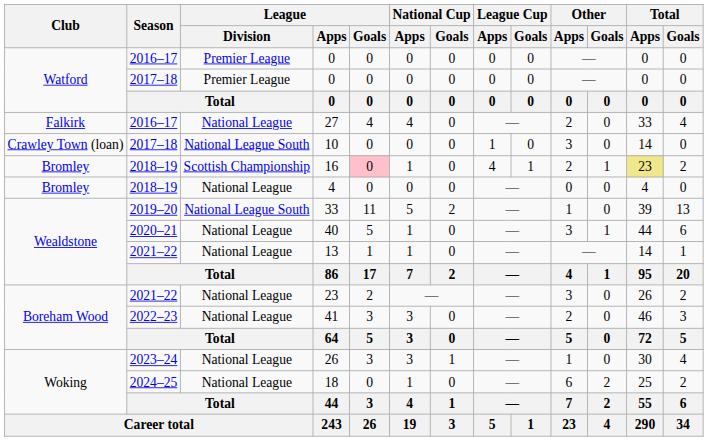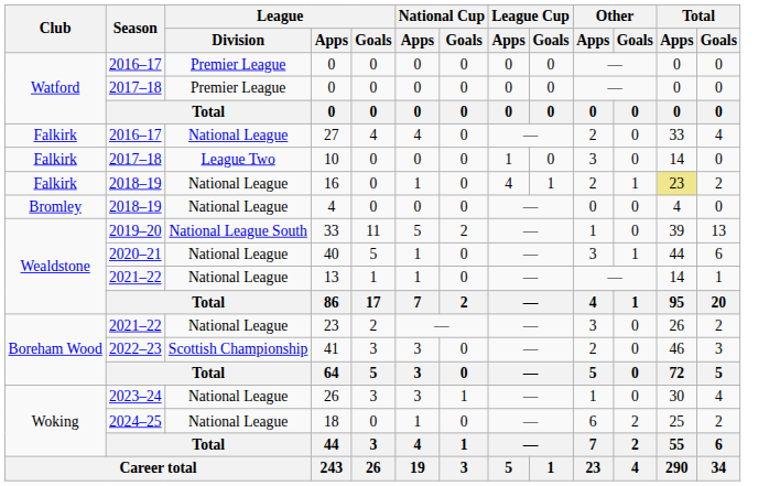 <table class="wikitable" style="text-align:center">
 <tr>
 <th rowspan="2">Club</th>
 <th rowspan="2">Season</th>
 <th colspan="3">League</th>
 <th colspan="2">National Cup</th>
 <th colspan="2">League Cup</th>
 <th colspan="2">Other</th>
 <th colspan="2">Total</th>
 </tr>
 <tr>
 <th>Division</th>
 <th>Apps</th>
 <th>Goals</th>
 <th>Apps</th>
 <th>Goals</th>
 <th>Apps</th>
 <th>Goals</th>
 <th>Apps</th>
 <th>Goals</th>
 <th>Apps</th>
 <th>Goals</th>
 </tr>
 <tr>
 <td rowspan="3"><a href='#'>Watford</a></td>
 <td><a href='#'>2016–17</a></td>
 <td><a href='#'>Premier League</a></td>
 <td>0</td>
 <td>0</td>
 <td>0</td>
 <td>0</td>
 <td>0</td>
 <td>0</td>
 <td colspan="2">—</td>
 <td>0</td>
 <td>0</td>
 </tr>
 <tr>
 <td><a href='#'>2017–18</a></td>
 <td>Premier League</td>
 <td>0</td>
 <td>0</td>
 <td>0</td>
 <td>0</td>
 <td>0</td>
 <td>0</td>
 <td colspan="2">—</td>
 <td>0</td>
 <td>0</td>
 </tr>
 <tr>
 <th colspan="2">Total</th>
 <th>0</th>
 <th>0</th>
 <th>0</th>
 <th>0</th>
 <th>0</th>
 <th>0</th>
 <th>0</th>
 <th>0</th>
 <th>0</th>
 <th>0</th>
 </tr>
 <tr>
 <td><a href='#'>Falkirk</a></td>
 <td><a href='#'>2016–17</a></td>
 <td><a href='#'>National League</a></td>
 <td>27</td>
 <td>4</td>
 <td>4</td>
 <td>0</td>
 <td colspan="2">—</td>
 <td>2</td>
 <td>0</td>
 <td>33</td>
 <td>4</td>
 </tr>
 <tr>
-<td><a href='#'>Crawley Town</a> (loan)</td>
+<td><a href='#'>Falkirk</a></td>
 <td><a href='#'>2017–18</a></td>
-<td><a href='#'>National League South</a></td>
+<td><a href='#'>League Two</a></td>
 <td>10</td>
 <td>0</td>
 <td>0</td>
 <td>0</td>
 <td>1</td>
 <td>0</td>
 <td>3</td>
 <td>0</td>
 <td>14</td>
 <td>0</td>
 </tr>
 <tr>
-<td><a href='#'>Bromley</a></td>
+<td><a href='#'>Falkirk</a></td>
 <td><a href='#'>2018–19</a></td>
-<td><a href='#'>Scottish Championship</a></td>
+<td>National League</td>
 <td>16</td>
-<td style="background: pink;">0</td>
+<td>0</td>
 <td>1</td>
 <td>0</td>
 <td>4</td>
 <td>1</td>
 <td>2</td>
 <td>1</td>
 <td style="background: khaki;">23</td>
 <td>2</td>
 </tr>
 <tr>
 <td><a href='#'>Bromley</a></td>
 <td><a href='#'>2018–19</a></td>
 <td>National League</td>
 <td>4</td>
 <td>0</td>
 <td>0</td>
 <td>0</td>
 <td colspan="2">—</td>
 <td>0</td>
 <td>0</td>
 <td>4</td>
 <td>0</td>
 </tr>
 <tr>
 <td rowspan="4"><a href='#'>Wealdstone</a></td>
 <td><a href='#'>2019–20</a></td>
 <td><a href='#'>National League South</a></td>
 <td>33</td>
 <td>11</td>
 <td>5</td>
 <td>2</td>
 <td colspan="2">—</td>
 <td>1</td>
 <td>0</td>
 <td>39</td>
 <td>13</td>
 </tr>
 <tr>
 <td><a href='#'>2020–21</a></td>
 <td>National League</td>
 <td>40</td>
 <td>5</td>
 <td>1</td>
 <td>0</td>
 <td colspan="2">—</td>
 <td>3</td>
 <td>1</td>
 <td>44</td>
 <td>6</td>
 </tr>
 <tr>
 <td><a href='#'>2021–22</a></td>
 <td>National League</td>
 <td>13</td>
 <td>1</td>
 <td>1</td>
 <td>0</td>
 <td colspan="2">—</td>
 <td colspan="2">—</td>
 <td>14</td>
 <td>1</td>
 </tr>
 <tr>
 <th colspan="2">Total</th>
 <th>86</th>
 <th>17</th>
 <th>7</th>
 <th>2</th>
 <th colspan="2">—</th>
 <th>4</th>
 <th>1</th>
 <th>95</th>
 <th>20</th>
 </tr>
 <tr>
 <td rowspan="3"><a href='#'>Boreham Wood</a></td>
 <td><a href='#'>2021–22</a></td>
 <td>National League</td>
 <td>23</td>
 <td>2</td>
 <td colspan="2">—</td>
 <td colspan="2">—</td>
 <td>3</td>
 <td>0</td>
 <td>26</td>
 <td>2</td>
 </tr>
 <tr>
 <td><a href='#'>2022–23</a></td>
-<td>National League</td>
+<td><a href='#'>Scottish Championship</a></td>
 <td>41</td>
 <td>3</td>
 <td>3</td>
 <td>0</td>
 <td colspan="2">—</td>
 <td>2</td>
 <td>0</td>
 <td>46</td>
 <td>3</td>
 </tr>
 <tr>
 <th colspan="2">Total</th>
 <th>64</th>
 <th>5</th>
 <th>3</th>
 <th>0</th>
 <th colspan="2">—</th>
 <th>5</th>
 <th>0</th>
 <th>72</th>
 <th>5</th>
 </tr>
 <tr>
 <td rowspan="3">Woking</td>
 <td><a href='#'>2023–24</a></td>
 <td>National League</td>
 <td>26</td>
 <td>3</td>
 <td>3</td>
 <td>1</td>
 <td colspan="2">—</td>
 <td>1</td>
 <td>0</td>
 <td>30</td>
 <td>4</td>
 </tr>
 <tr>
 <td><a href='#'>2024–25</a></td>
 <td>National League</td>
 <td>18</td>
 <td>0</td>
 <td>1</td>
 <td>0</td>
 <td colspan="2">—</td>
 <td>6</td>
 <td>2</td>
 <td>25</td>
 <td>2</td>
 </tr>
 <tr>
 <th colspan="2">Total</th>
 <th>44</th>
 <th>3</th>
 <th>4</th>
 <th>1</th>
 <th colspan="2">—</th>
 <th>7</th>
 <th>2</th>
 <th>55</th>
 <th>6</th>
 </tr>
 <tr>
 <th colspan="3">Career total</th>
 <th>243</th>
 <th>26</th>
 <th>19</th>
 <th>3</th>
 <th>5</th>
 <th>1</th>
 <th>23</th>
 <th>4</th>
 <th>290</th>
 <th>34</th>
 </tr>
 </table>
